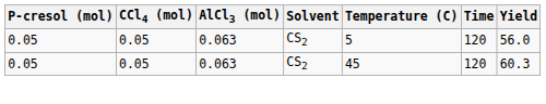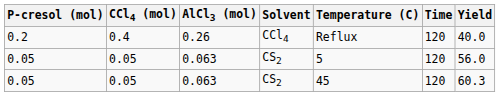 <table class="wikitable">
 <tr>
 <th>P-cresol (mol)</th>
 <th>CCl<sub>4</sub> (mol)</th>
 <th>AlCl<sub>3</sub> (mol)</th>
 <th>Solvent</th>
 <th>Temperature (C)</th>
 <th>Time</th>
 <th>Yield</th>
+</tr>
+<tr>
+<td>0.2</td>
+<td>0.4</td>
+<td>0.26</td>
+<td>CCl<sub>4</sub></td>
+<td>Reflux</td>
+<td>120</td>
+<td>40.0</td>
 </tr>
 <tr>
 <td>0.05</td>
 <td>0.05</td>
 <td>0.063</td>
 <td>CS<sub>2</sub></td>
 <td>5</td>
 <td>120</td>
 <td>56.0</td>
 </tr>
 <tr>
 <td>0.05</td>
 <td>0.05</td>
 <td>0.063</td>
 <td>CS<sub>2</sub></td>
 <td>45</td>
 <td>120</td>
 <td>60.3</td>
 </tr>
 </table>
